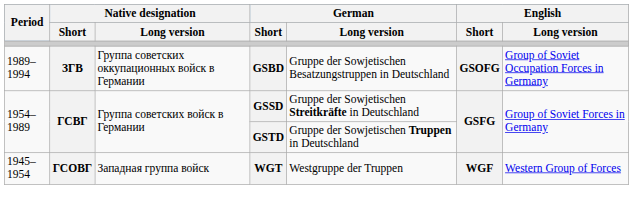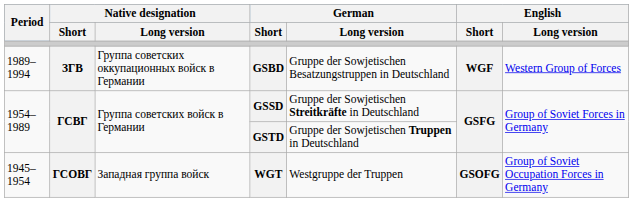 <table class="wikitable" style="text-align:left">
 <tr bgcolor=#80C0FF>
 <th rowspan="2">Period</th>
 <th colspan="2">Native designation</th>
 <th colspan="2">German</th>
 <th colspan="2">English</th>
 </tr>
 <tr>
 <th>Short</th>
 <th>Long version</th>
 <th>Short</th>
 <th>Long version</th>
 <th>Short</th>
 <th>Long version</th>
 </tr>
 <tr>
 <td bgcolor="#CCCCCC" align="center" colspan="9"></td>
 </tr>
 <tr 1945>
 <td>1989–1994</td>
 <th>ЗГВ</th>
 <td>Группа советских оккупационных войск в Германии</td>
 <th>GSBD</th>
 <td>Gruppe der Sowjetischen Besatzungstruppen in Deutschland</td>
-<th>GSOFG</th>
-<td><a href='#'>Group of Soviet Occupation Forces in Germany</a></td>
+<th>WGF</th>
+<td><a href='#'>Western Group of Forces</a></td>
 </tr>
 <tr 1954>
 <td rowspan="2">1954–1989</td>
 <th rowspan="2">ГСВГ</th>
 <td rowspan="2">Группа советских войск в Германии</td>
 <th>GSSD</th>
 <td>Gruppe der Sowjetischen <strong>Streitkräfte</strong> in Deutschland</td>
 <th rowspan="2">GSFG</th>
 <td rowspan="2"><a href='#'>Group of Soviet Forces in Germany</a></td>
 </tr>
 <tr>
 <th>GSTD</th>
 <td>Gruppe der Sowjetischen <strong>Truppen</strong> in Deutschland</td>
 </tr>
 <tr>
 <td>1945–1954</td>
 <th>ГСОВГ</th>
 <td>Западная группа войск</td>
 <th>WGT</th>
 <td>Westgruppe der Truppen</td>
-<th>WGF</th>
-<td><a href='#'>Western Group of Forces</a></td>
+<th>GSOFG</th>
+<td><a href='#'>Group of Soviet Occupation Forces in Germany</a></td>
 </tr>
 </table>
